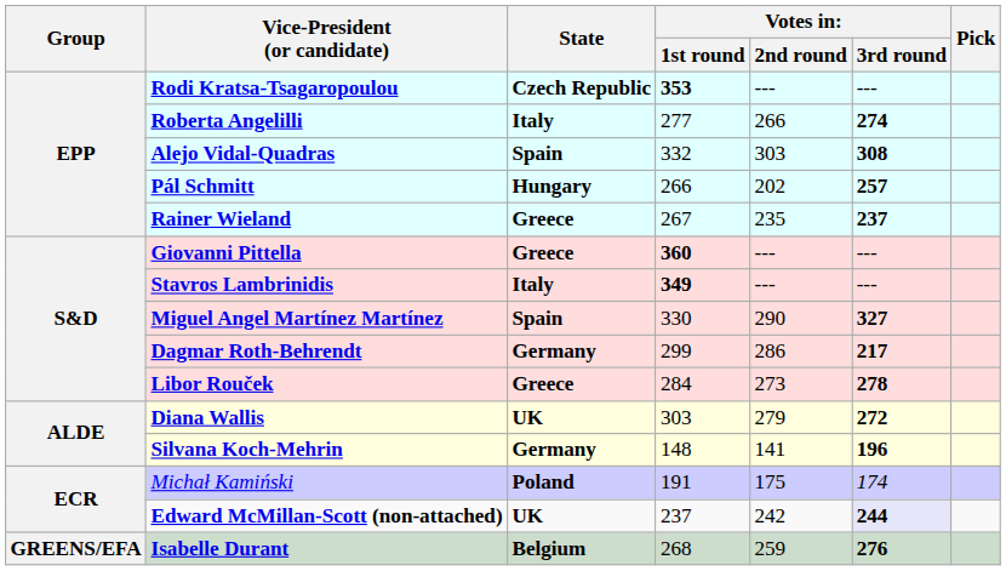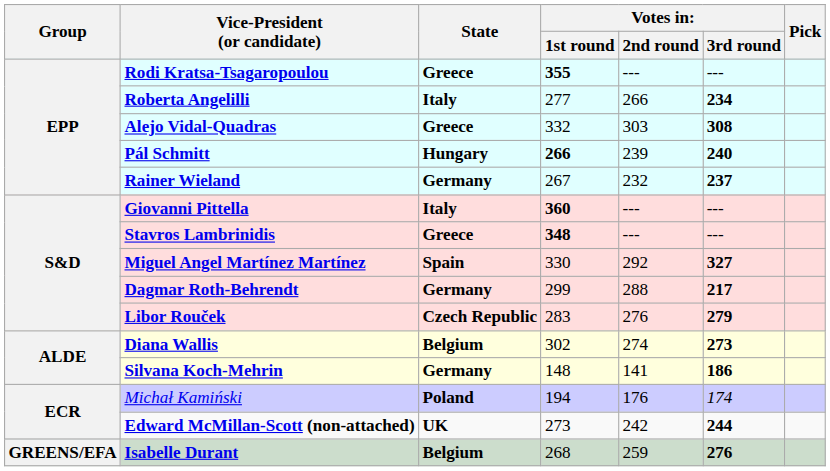 <table class="wikitable">
 <tr>
 <th rowspan=2>Group</th>
 <th rowspan=2>Vice-President<br>(or candidate)</th>
 <th rowspan=2>State</th>
 <th colspan=3>Votes in:</th>
 <th rowspan=2>Pick</th>
 </tr>
 <tr>
 <th>1st round</th>
 <th>2nd round</th>
 <th>3rd round</th>
 </tr>
 <tr bgcolor=lightcyan>
 <th rowspan=5>EPP</th>
 <td><strong><a href='#'>Rodi Kratsa-Tsagaropoulou</a></strong></td>
-<td><strong> Czech Republic</strong></td>
-<td><strong>353</strong></td>
+<td><strong>Greece</strong></td>
+<td><strong>355</strong></td>
 <td>---</td>
 <td>---</td>
 <td></td>
 </tr>
 <tr bgcolor=lightcyan>
 <td><strong><a href='#'>Roberta Angelilli</a></strong></td>
 <td><strong> Italy</strong></td>
 <td>277</td>
 <td>266</td>
-<td><strong>274</strong></td>
+<td><strong>234</strong></td>
 <td></td>
 </tr>
 <tr bgcolor=lightcyan>
 <td><strong><a href='#'>Alejo Vidal-Quadras</a></strong></td>
-<td><strong> Spain</strong></td>
+<td><strong>Greece</strong></td>
 <td>332</td>
 <td>303</td>
 <td><strong>308</strong></td>
 <td></td>
 </tr>
 <tr bgcolor=lightcyan>
 <td><strong><a href='#'>Pál Schmitt</a></strong></td>
 <td><strong> Hungary</strong></td>
-<td>266</td>
-<td>202</td>
-<td><strong>257</strong></td>
+<td><strong>266</strong></td>
+<td>239</td>
+<td><strong>240</strong></td>
 <td></td>
 </tr>
 <tr bgcolor=lightcyan>
 <td><strong><a href='#'>Rainer Wieland</a></strong></td>
-<td><strong>Greece</strong></td>
+<td><strong> Germany</strong></td>
 <td>267</td>
-<td>235</td>
+<td>232</td>
 <td><strong>237</strong></td>
 <td></td>
 </tr>
 <tr bgcolor=#FFDDDD>
 <th rowspan=5>S&D</th>
 <td><strong><a href='#'>Giovanni Pittella</a></strong></td>
-<td><strong>Greece</strong></td>
+<td><strong> Italy</strong></td>
 <td><strong>360</strong></td>
 <td>---</td>
 <td>---</td>
 <td></td>
 </tr>
 <tr bgcolor=#FFDDDD>
 <td><strong><a href='#'>Stavros Lambrinidis</a></strong></td>
-<td><strong> Italy</strong></td>
-<td><strong>349</strong></td>
+<td><strong>Greece</strong></td>
+<td><strong>348</strong></td>
 <td>---</td>
 <td>---</td>
 <td></td>
 </tr>
 <tr bgcolor=#FFDDDD>
 <td><strong><a href='#'>Miguel Angel Martínez Martínez</a></strong></td>
 <td><strong> Spain</strong></td>
 <td>330</td>
-<td>290</td>
+<td>292</td>
 <td><strong>327</strong></td>
 <td></td>
 </tr>
 <tr bgcolor=#FFDDDD>
 <td><strong><a href='#'>Dagmar Roth-Behrendt</a></strong></td>
 <td><strong> Germany</strong></td>
 <td>299</td>
-<td>286</td>
+<td>288</td>
 <td><strong>217</strong></td>
 <td></td>
 </tr>
 <tr bgcolor=#FFDDDD>
 <td><strong><a href='#'>Libor Rouček</a></strong></td>
-<td><strong>Greece</strong></td>
-<td>284</td>
-<td>273</td>
-<td><strong>278</strong></td>
+<td><strong> Czech Republic</strong></td>
+<td>283</td>
+<td>276</td>
+<td><strong>279</strong></td>
 <td></td>
 </tr>
 <tr bgcolor=#FFFFDD>
 <th rowspan=2>ALDE</th>
 <td><strong><a href='#'>Diana Wallis</a></strong></td>
-<td><strong> UK</strong></td>
-<td>303</td>
-<td>279</td>
-<td><strong>272</strong></td>
+<td><strong> Belgium</strong></td>
+<td>302</td>
+<td>274</td>
+<td><strong>273</strong></td>
 <td></td>
 </tr>
 <tr bgcolor=#FFFFDD>
 <td><strong><a href='#'>Silvana Koch-Mehrin</a></strong></td>
 <td><strong> Germany</strong></td>
 <td>148</td>
 <td>141</td>
-<td><strong>196</strong></td>
+<td><strong>186</strong></td>
 <td></td>
 </tr>
 <tr bgcolor=#CCCCFF>
 <th rowspan=2>ECR</th>
 <td><em><a href='#'>Michał Kamiński</a></em></td>
 <td><strong> Poland</strong></td>
-<td>191</td>
-<td>175</td>
+<td>194</td>
+<td>176</td>
 <td><em>174</em></td>
 <td></td>
 </tr>
 <tr>
 <td><strong><a href='#'>Edward McMillan-Scott</a> (non-attached)</strong></td>
 <td><strong> UK</strong></td>
-<td>237</td>
+<td>273</td>
 <td>242</td>
-<td style="background: lavender;"><strong>244</strong></td>
+<td><strong>244</strong></td>
 <td></td>
 </tr>
 <tr bgcolor=#CCDDCC>
 <th rowspan=2>GREENS/EFA</th>
 <td><strong><a href='#'>Isabelle Durant</a></strong></td>
 <td><strong> Belgium</strong></td>
 <td>268</td>
 <td>259</td>
 <td><strong>276</strong></td>
 <td></td>
 </tr>
 </table>
